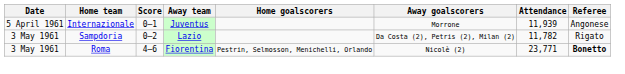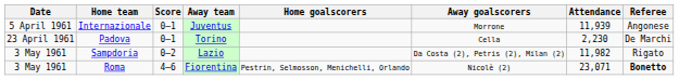 <table class="wikitable" style="text-align: center">
 <tr>
 <th>Date</th>
 <th>Home team</th>
 <th>Score</th>
 <th>Away team</th>
 <th>Home goalscorers</th>
 <th>Away goalscorers</th>
 <th>Attendance</th>
 <th>Referee</th>
 </tr>
 <tr>
 <td>5 April 1961</td>
 <td><a href='#'>Internazionale</a></td>
 <td>0–1</td>
 <td bgcolor="ccffcc"><a href='#'>Juventus</a></td>
 <td></td>
 <td><small>Morrone</small></td>
 <td>11,939</td>
 <td>Angonese</td>
 </tr>
 <tr>
+<td>23 April 1961</td>
+<td><a href='#'>Padova</a></td>
+<td>0–1</td>
+<td bgcolor="ccffcc"><a href='#'>Torino</a></td>
+<td></td>
+<td><small>Cella</small></td>
+<td>2,230</td>
+<td>De Marchi</td>
+</tr>
+<tr>
 <td>3 May 1961</td>
 <td><a href='#'>Sampdoria</a></td>
 <td>0–2</td>
 <td bgcolor="ccffcc"><a href='#'>Lazio</a></td>
 <td></td>
 <td><small>Da Costa (2), Petris (2), Milan (2)</small></td>
-<td>11,782</td>
+<td>11,982</td>
 <td>Rigato</td>
 </tr>
 <tr>
 <td>3 May 1961</td>
 <td><a href='#'>Roma</a></td>
 <td>4–6</td>
 <td bgcolor="ccffcc"><a href='#'>Fiorentina</a></td>
 <td><small>Pestrin, Selmosson, Menichelli, Orlando</small></td>
 <td><small>Nicolè (2)</small></td>
-<td>23,771</td>
+<td>23,071</td>
 <td><strong>Bonetto</strong></td>
 </tr>
 </table>
